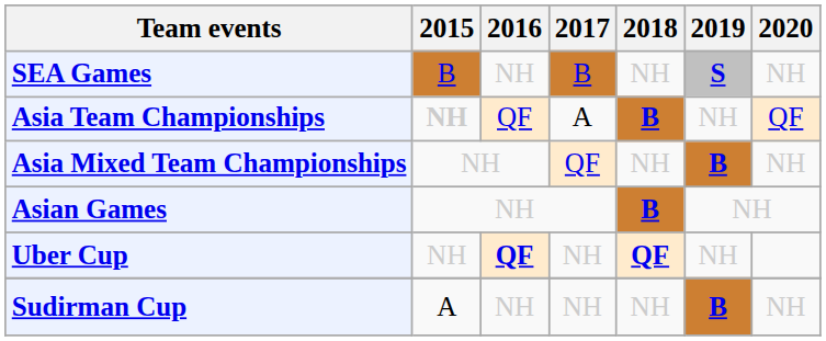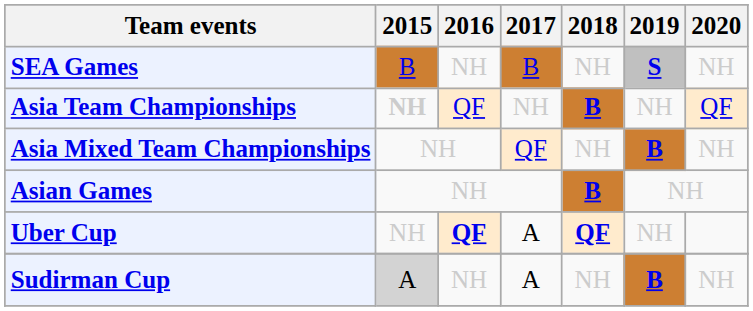 <table class="wikitable" style="font-size: 90%; text-align:center">
 <tr>
 <th>Team events</th>
 <th>2015</th>
 <th>2016</th>
 <th>2017</th>
 <th>2018</th>
 <th>2019</th>
 <th>2020</th>
 </tr>
 <tr>
 <td bgcolor="#ECF2FF"; align="left"><strong><a href='#'>SEA Games</a></strong></td>
 <td bgcolor=CD7F32><a href='#'>B</a></td>
 <td style=color:#ccc>NH</td>
 <td bgcolor=CD7F32><a href='#'>B</a></td>
 <td style=color:#ccc>NH</td>
 <td bgcolor=silver><a href='#'><strong>S</strong></a></td>
 <td style=color:#ccc>NH</td>
 </tr>
 <tr>
 <td bgcolor="#ECF2FF"; align="left"><strong><a href='#'>Asia Team Championships</a></strong></td>
 <td style=color:#ccc><strong>NH</strong></td>
 <td bgcolor=FFEBCD><a href='#'>QF</a></td>
-<td>A</td>
+<td style=color:#ccc>NH</td>
 <td bgcolor=CD7F32><a href='#'><strong>B</strong></a></td>
 <td style=color:#ccc>NH</td>
 <td bgcolor=FFEBCD><a href='#'>QF</a></td>
 </tr>
 <tr>
 <td bgcolor="#ECF2FF"; align="left"><strong><a href='#'>Asia Mixed Team Championships</a></strong></td>
 <td colspan="2" style=color:#ccc>NH</td>
 <td bgcolor=FFEBCD><a href='#'>QF</a></td>
 <td style=color:#ccc>NH</td>
 <td bgcolor=CD7F32><a href='#'><strong>B</strong></a></td>
 <td style=color:#ccc>NH</td>
 </tr>
 <tr>
 <td bgcolor="#ECF2FF"; align="left"><strong><a href='#'>Asian Games</a></strong></td>
 <td colspan="3" style=color:#ccc>NH</td>
 <td bgcolor=CD7F32><a href='#'><strong>B</strong></a></td>
 <td colspan="3" style=color:#ccc>NH</td>
 </tr>
 <tr>
 <td bgcolor="#ECF2FF"; align="left"><strong><a href='#'>Uber Cup</a></strong></td>
 <td style=color:#ccc>NH</td>
 <td bgcolor=FFEBCD><a href='#'><strong>QF</strong></a></td>
-<td style=color:#ccc>NH</td>
+<td>A</td>
 <td bgcolor=FFEBCD><a href='#'><strong>QF</strong></a></td>
 <td style=color:#ccc>NH</td>
 <td></td>
 </tr>
 <tr>
 </tr>
 <tr style="height: 30px;">
 <td bgcolor="#ECF2FF"; align="left"><strong><a href='#'>Sudirman Cup</a></strong></td>
+<td style="background: lightgrey;">A</td>
+<td style=color:#ccc>NH</td>
 <td>A</td>
-<td style=color:#ccc>NH</td>
-<td style=color:#ccc>NH</td>
 <td style=color:#ccc>NH</td>
 <td bgcolor=CD7F32><a href='#'><strong>B</strong></a></td>
 <td style=color:#ccc>NH</td>
 </tr>
 </table>
